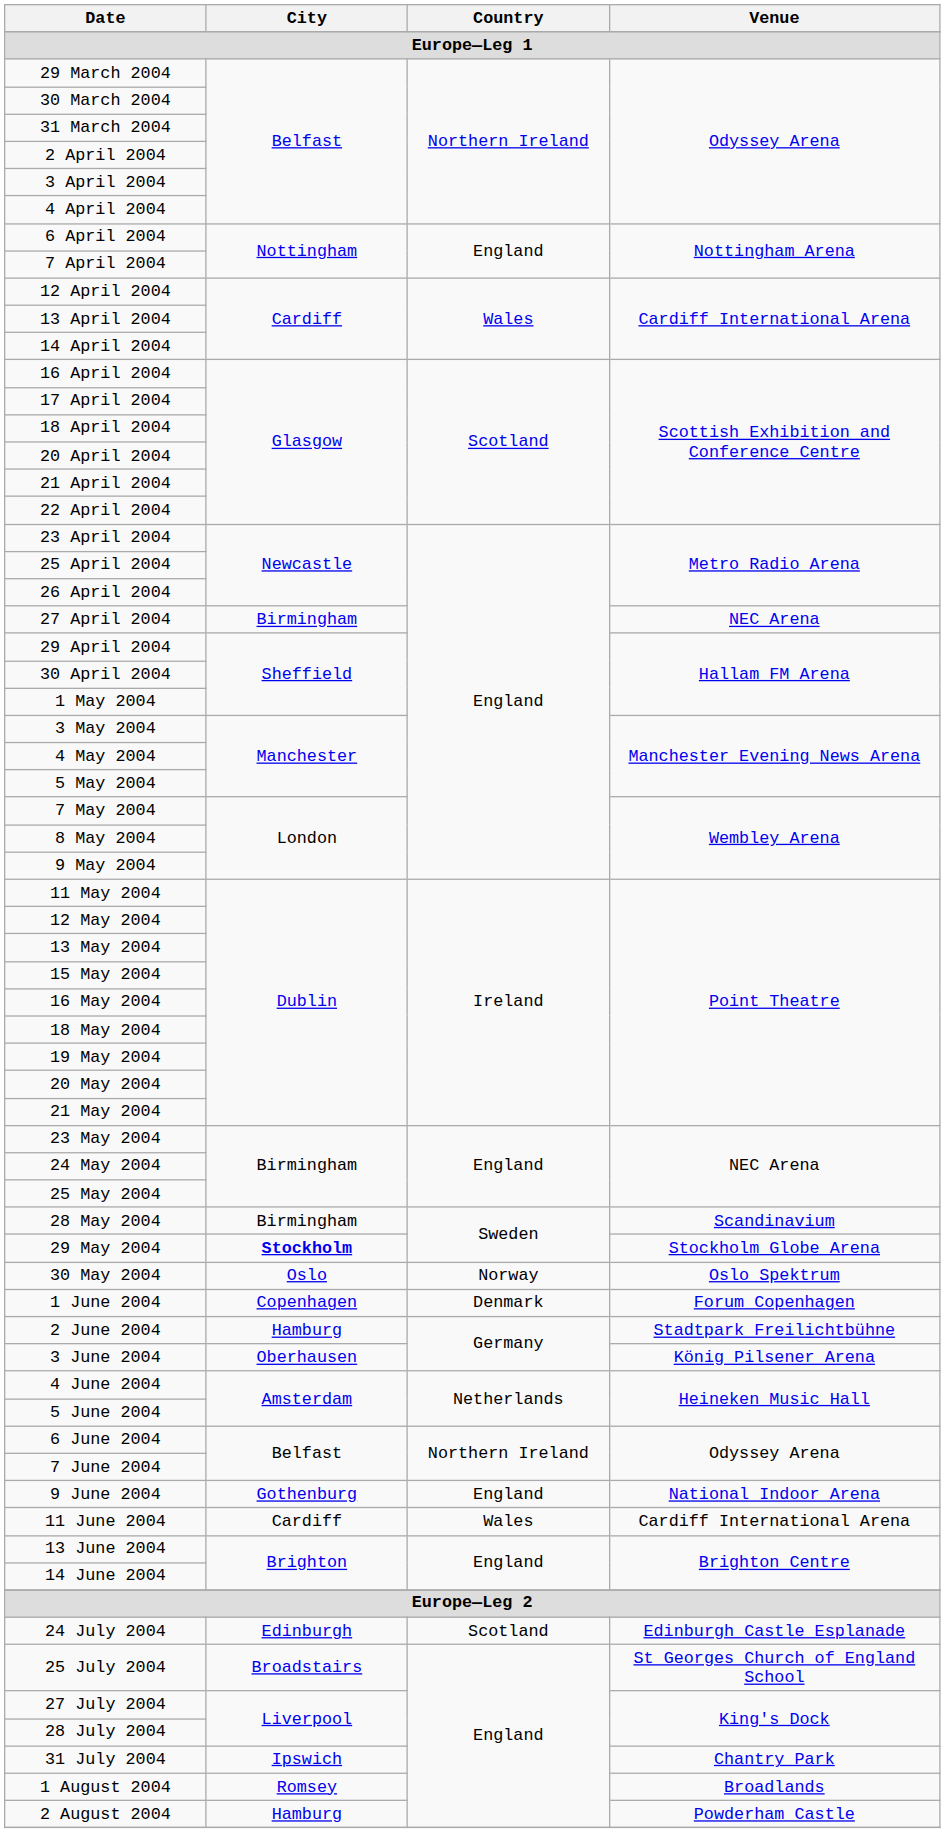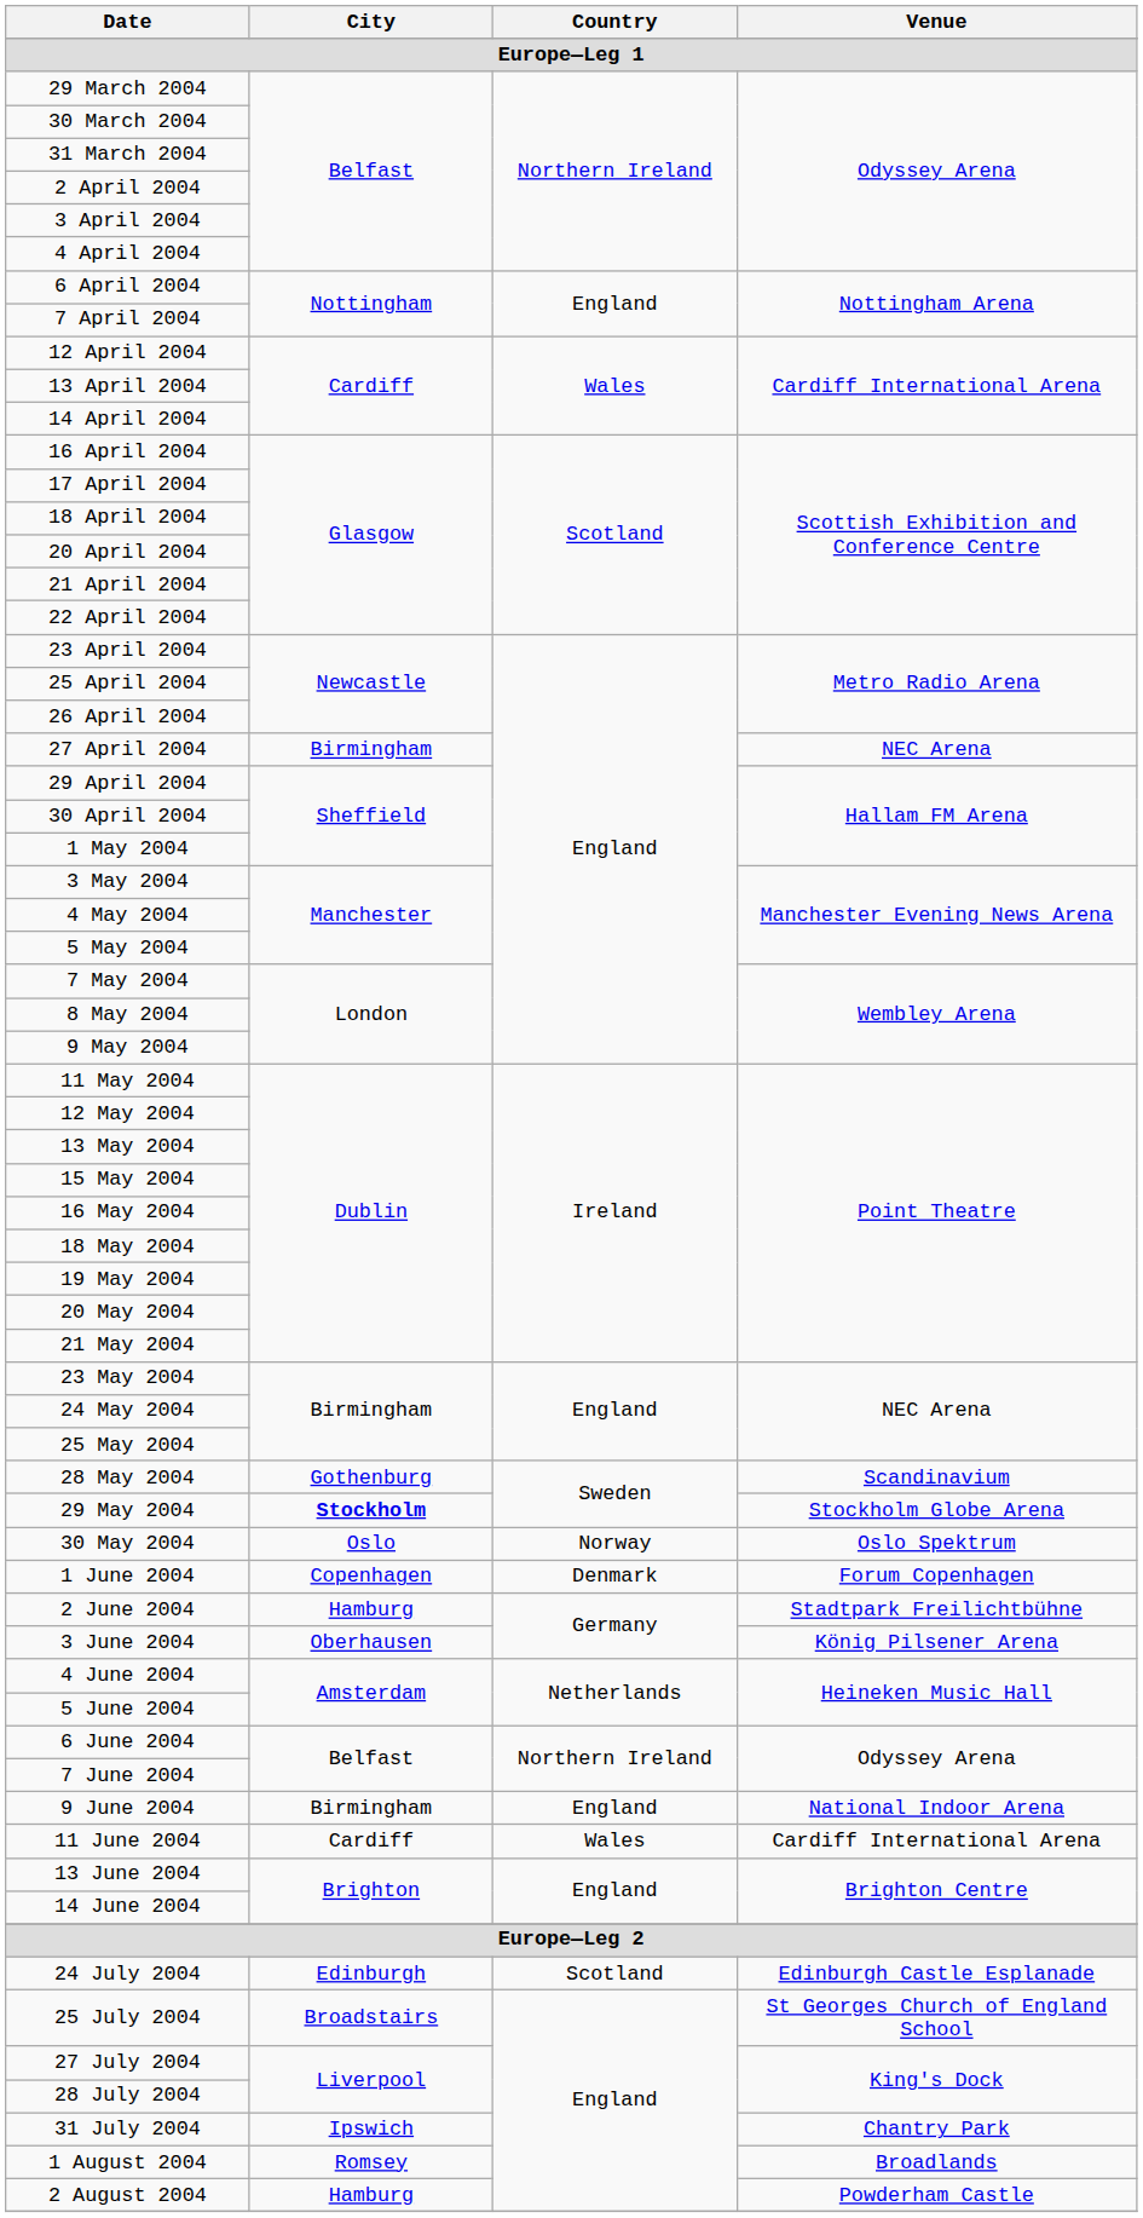 <table class="wikitable" style="text-align:center;">
 <tr>
 <th width="150">Date</th>
 <th width="150">City</th>
 <th width="150">Country</th>
 <th width="250">Venue</th>
 </tr>
 <tr>
 </tr>
 <tr style="background:#ddd;">
 <td colspan="4" style="text-align:center;"><strong>Europe—Leg 1</strong></td>
 </tr>
 <tr>
 <td>29 March 2004</td>
 <td rowspan="6"><a href='#'>Belfast</a></td>
 <td rowspan="6"><a href='#'>Northern Ireland</a></td>
 <td rowspan="6"><a href='#'>Odyssey Arena</a></td>
 </tr>
 <tr>
 <td>30 March 2004</td>
 </tr>
 <tr>
 <td>31 March 2004</td>
 </tr>
 <tr>
 <td>2 April 2004</td>
 </tr>
 <tr>
 <td>3 April 2004</td>
 </tr>
 <tr>
 <td>4 April 2004</td>
 </tr>
 <tr>
 <td>6 April 2004</td>
 <td rowspan="2"><a href='#'>Nottingham</a></td>
 <td rowspan="2">England</td>
 <td rowspan="2"><a href='#'>Nottingham Arena</a></td>
 </tr>
 <tr>
 <td>7 April 2004</td>
 </tr>
 <tr>
 <td>12 April 2004</td>
 <td rowspan="3"><a href='#'>Cardiff</a></td>
 <td rowspan="3"><a href='#'>Wales</a></td>
 <td rowspan="3"><a href='#'>Cardiff International Arena</a></td>
 </tr>
 <tr>
 <td>13 April 2004</td>
 </tr>
 <tr>
 <td>14 April 2004</td>
 </tr>
 <tr>
 <td>16 April 2004</td>
 <td rowspan="6"><a href='#'>Glasgow</a></td>
 <td rowspan="6"><a href='#'>Scotland</a></td>
 <td rowspan="6"><a href='#'>Scottish Exhibition and Conference Centre</a></td>
 </tr>
 <tr>
 <td>17 April 2004</td>
 </tr>
 <tr>
 <td>18 April 2004</td>
 </tr>
 <tr>
 <td>20 April 2004</td>
 </tr>
 <tr>
 <td>21 April 2004</td>
 </tr>
 <tr>
 <td>22 April 2004</td>
 </tr>
 <tr>
 <td>23 April 2004</td>
 <td rowspan="3"><a href='#'>Newcastle</a></td>
 <td rowspan="13">England</td>
 <td rowspan="3"><a href='#'>Metro Radio Arena</a></td>
 </tr>
 <tr>
 <td>25 April 2004</td>
 </tr>
 <tr>
 <td>26 April 2004</td>
 </tr>
 <tr>
 <td>27 April 2004</td>
 <td><a href='#'>Birmingham</a></td>
 <td><a href='#'>NEC Arena</a></td>
 </tr>
 <tr>
 <td>29 April 2004</td>
 <td rowspan="3"><a href='#'>Sheffield</a></td>
 <td rowspan="3"><a href='#'>Hallam FM Arena</a></td>
 </tr>
 <tr>
 <td>30 April 2004</td>
 </tr>
 <tr>
 <td>1 May 2004</td>
 </tr>
 <tr>
 <td>3 May 2004</td>
 <td rowspan="3"><a href='#'>Manchester</a></td>
 <td rowspan="3"><a href='#'>Manchester Evening News Arena</a></td>
 </tr>
 <tr>
 <td>4 May 2004</td>
 </tr>
 <tr>
 <td>5 May 2004</td>
 </tr>
 <tr>
 <td>7 May 2004</td>
 <td rowspan="3">London</td>
 <td rowspan="3"><a href='#'>Wembley Arena</a></td>
 </tr>
 <tr>
 <td>8 May 2004</td>
 </tr>
 <tr>
 <td>9 May 2004</td>
 </tr>
 <tr>
 <td>11 May 2004</td>
 <td rowspan="9"><a href='#'>Dublin</a></td>
 <td rowspan="9">Ireland</td>
 <td rowspan="9"><a href='#'>Point Theatre</a></td>
 </tr>
 <tr>
 <td>12 May 2004</td>
 </tr>
 <tr>
 <td>13 May 2004</td>
 </tr>
 <tr>
 <td>15 May 2004</td>
 </tr>
 <tr>
 <td>16 May 2004</td>
 </tr>
 <tr>
 <td>18 May 2004</td>
 </tr>
 <tr>
 <td>19 May 2004</td>
 </tr>
 <tr>
 <td>20 May 2004</td>
 </tr>
 <tr>
 <td>21 May 2004</td>
 </tr>
 <tr>
 <td>23 May 2004</td>
 <td rowspan="3">Birmingham</td>
 <td rowspan="3">England</td>
 <td rowspan="3">NEC Arena</td>
 </tr>
 <tr>
 <td>24 May 2004</td>
 </tr>
 <tr>
 <td>25 May 2004</td>
 </tr>
 <tr>
 <td>28 May 2004</td>
-<td>Birmingham</td>
+<td><a href='#'>Gothenburg</a></td>
 <td rowspan="2">Sweden</td>
 <td><a href='#'>Scandinavium</a></td>
 </tr>
 <tr>
 <td>29 May 2004</td>
 <td><strong><a href='#'>Stockholm</a></strong></td>
 <td><a href='#'>Stockholm Globe Arena</a></td>
 </tr>
 <tr>
 <td>30 May 2004</td>
 <td><a href='#'>Oslo</a></td>
 <td>Norway</td>
 <td><a href='#'>Oslo Spektrum</a></td>
 </tr>
 <tr>
 <td>1 June 2004</td>
 <td><a href='#'>Copenhagen</a></td>
 <td>Denmark</td>
 <td><a href='#'>Forum Copenhagen</a></td>
 </tr>
 <tr>
 <td>2 June 2004</td>
 <td><a href='#'>Hamburg</a></td>
 <td rowspan="2">Germany</td>
 <td><a href='#'>Stadtpark Freilichtbühne</a></td>
 </tr>
 <tr>
 <td>3 June 2004</td>
 <td><a href='#'>Oberhausen</a></td>
 <td><a href='#'>König Pilsener Arena</a></td>
 </tr>
 <tr>
 <td>4 June 2004</td>
 <td rowspan="2"><a href='#'>Amsterdam</a></td>
 <td rowspan="2">Netherlands</td>
 <td rowspan="2"><a href='#'>Heineken Music Hall</a></td>
 </tr>
 <tr>
 <td>5 June 2004</td>
 </tr>
 <tr>
 <td>6 June 2004</td>
 <td rowspan="2">Belfast</td>
 <td rowspan="2">Northern Ireland</td>
 <td rowspan="2">Odyssey Arena</td>
 </tr>
 <tr>
 <td>7 June 2004</td>
 </tr>
 <tr>
 <td>9 June 2004</td>
-<td><a href='#'>Gothenburg</a></td>
+<td>Birmingham</td>
 <td>England</td>
 <td><a href='#'>National Indoor Arena</a></td>
 </tr>
 <tr>
 <td>11 June 2004</td>
 <td>Cardiff</td>
 <td>Wales</td>
 <td>Cardiff International Arena</td>
 </tr>
 <tr>
 <td>13 June 2004</td>
 <td rowspan="2"><a href='#'>Brighton</a></td>
 <td rowspan="2">England</td>
 <td rowspan="2"><a href='#'>Brighton Centre</a></td>
 </tr>
 <tr>
 <td>14 June 2004</td>
 </tr>
 <tr>
 </tr>
 <tr style="background:#ddd;">
 <td colspan="4" style="text-align:center;"><strong>Europe—Leg 2</strong></td>
 </tr>
 <tr>
 <td>24 July 2004</td>
 <td><a href='#'>Edinburgh</a></td>
 <td>Scotland</td>
 <td><a href='#'>Edinburgh Castle Esplanade</a></td>
 </tr>
 <tr>
 <td>25 July 2004</td>
 <td><a href='#'>Broadstairs</a></td>
 <td rowspan="6">England</td>
 <td><a href='#'>St Georges Church of England School</a></td>
 </tr>
 <tr>
 <td>27 July 2004</td>
 <td rowspan="2"><a href='#'>Liverpool</a></td>
 <td rowspan="2"><a href='#'>King's Dock</a></td>
 </tr>
 <tr>
 <td>28 July 2004</td>
 </tr>
 <tr>
 <td>31 July 2004</td>
 <td><a href='#'>Ipswich</a></td>
 <td><a href='#'>Chantry Park</a></td>
 </tr>
 <tr>
 <td>1 August 2004</td>
 <td><a href='#'>Romsey</a></td>
 <td><a href='#'>Broadlands</a></td>
 </tr>
 <tr>
 <td>2 August 2004</td>
 <td><a href='#'>Hamburg</a></td>
 <td><a href='#'>Powderham Castle</a></td>
 </tr>
 <tr>
 </tr>
 </table>
